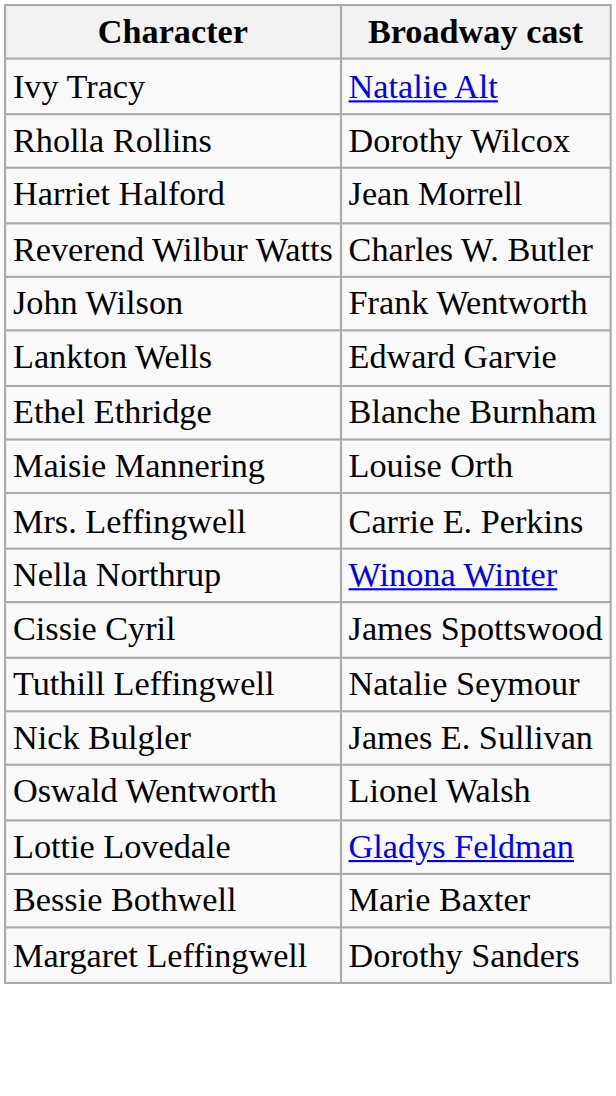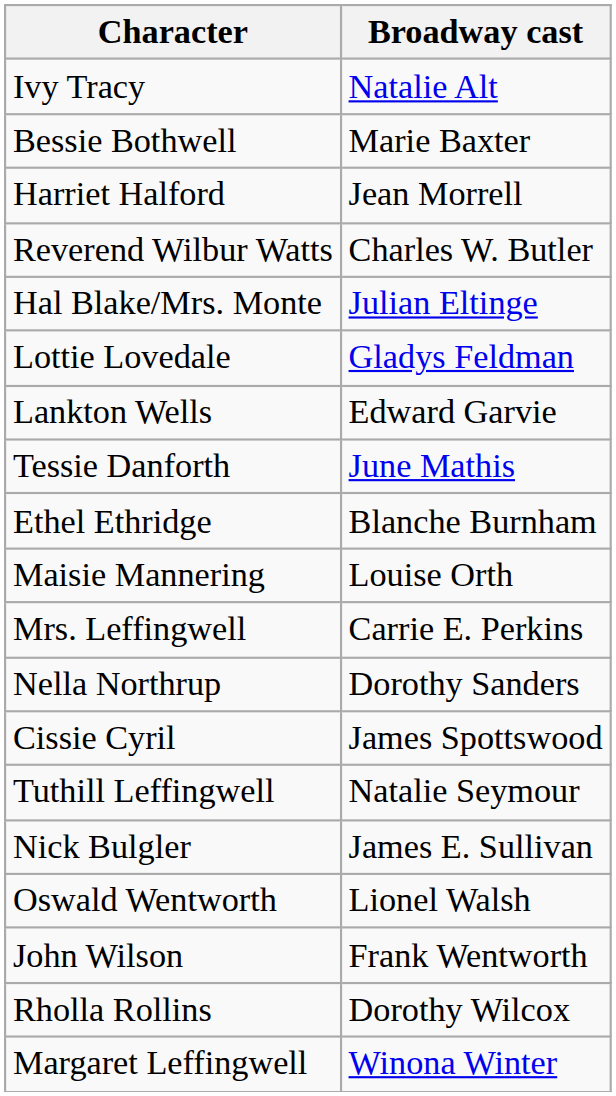 <table class="wikitable">
 <tr>
 <th scope="col">Character</th>
 <th scope="col">Broadway cast</th>
 </tr>
 <tr>
 <td>Ivy Tracy</td>
 <td><a href='#'>Natalie Alt</a></td>
 </tr>
 <tr>
-<td>Rholla Rollins</td>
-<td>Dorothy Wilcox</td>
+<td>Bessie Bothwell</td>
+<td>Marie Baxter</td>
 </tr>
 <tr>
 <td>Harriet Halford</td>
 <td>Jean Morrell</td>
 </tr>
 <tr>
 <td>Reverend Wilbur Watts</td>
 <td>Charles W. Butler</td>
 </tr>
 <tr>
-<td>John Wilson</td>
-<td>Frank Wentworth</td>
+<td>Hal Blake/Mrs. Monte</td>
+<td><a href='#'>Julian Eltinge</a></td>
+</tr>
+<tr>
+<td>Lottie Lovedale</td>
+<td><a href='#'>Gladys Feldman</a></td>
 </tr>
 <tr>
 <td>Lankton Wells</td>
 <td>Edward Garvie</td>
+</tr>
+<tr>
+<td>Tessie Danforth</td>
+<td><a href='#'>June Mathis</a></td>
 </tr>
 <tr>
 <td>Ethel Ethridge</td>
 <td>Blanche Burnham</td>
 </tr>
 <tr>
 <td>Maisie Mannering</td>
 <td>Louise Orth</td>
 </tr>
 <tr>
 <td>Mrs. Leffingwell</td>
 <td>Carrie E. Perkins</td>
 </tr>
 <tr>
 <td>Nella Northrup</td>
-<td><a href='#'>Winona Winter</a></td>
+<td>Dorothy Sanders</td>
 </tr>
 <tr>
 <td>Cissie Cyril</td>
 <td>James Spottswood</td>
 </tr>
 <tr>
 <td>Tuthill Leffingwell</td>
 <td>Natalie Seymour</td>
 </tr>
 <tr>
 <td>Nick Bulgler</td>
 <td>James E. Sullivan</td>
 </tr>
 <tr>
 <td>Oswald Wentworth</td>
 <td>Lionel Walsh</td>
 </tr>
 <tr>
-<td>Lottie Lovedale</td>
-<td><a href='#'>Gladys Feldman</a></td>
+<td>John Wilson</td>
+<td>Frank Wentworth</td>
 </tr>
 <tr>
-<td>Bessie Bothwell</td>
-<td>Marie Baxter</td>
+<td>Rholla Rollins</td>
+<td>Dorothy Wilcox</td>
 </tr>
 <tr>
 <td>Margaret Leffingwell</td>
-<td>Dorothy Sanders</td>
+<td><a href='#'>Winona Winter</a></td>
 </tr>
 <tr>
 </tr>
 </table>
